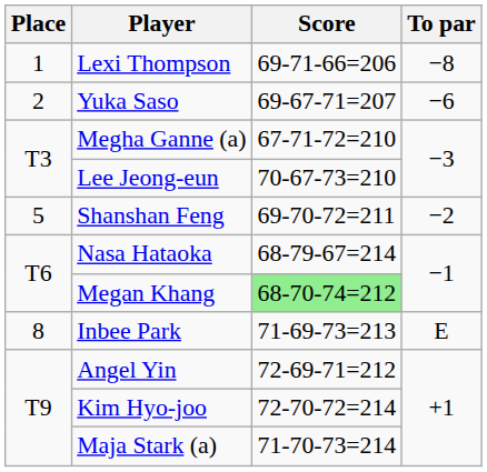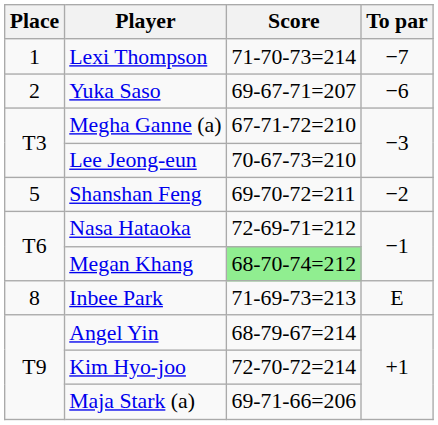 <table class="wikitable">
 <tr>
 <th>Place</th>
 <th>Player</th>
 <th>Score</th>
 <th>To par</th>
 </tr>
 <tr>
 <td align=center>1</td>
 <td> <a href='#'>Lexi Thompson</a></td>
-<td>69-71-66=206</td>
-<td align=center>−8</td>
+<td>71-70-73=214</td>
+<td align=center>−7</td>
 </tr>
 <tr>
 <td align=center>2</td>
 <td> <a href='#'>Yuka Saso</a></td>
 <td>69-67-71=207</td>
 <td align=center>−6</td>
 </tr>
 <tr>
 <td align=center rowspan=2>T3</td>
 <td> <a href='#'>Megha Ganne</a> (a)</td>
 <td align=center>67-71-72=210</td>
 <td align=center rowspan=2>−3</td>
 </tr>
 <tr>
 <td> <a href='#'>Lee Jeong-eun</a></td>
 <td align=center>70-67-73=210</td>
 </tr>
 <tr>
 <td align=center>5</td>
 <td> <a href='#'>Shanshan Feng</a></td>
 <td>69-70-72=211</td>
 <td align=center>−2</td>
 </tr>
 <tr>
 <td align=center rowspan=2>T6</td>
 <td> <a href='#'>Nasa Hataoka</a></td>
-<td>68-79-67=214</td>
+<td>72-69-71=212</td>
 <td align=center rowspan=2>−1</td>
 </tr>
 <tr>
 <td> <a href='#'>Megan Khang</a></td>
 <td style="background: lightgreen;">68-70-74=212</td>
 </tr>
 <tr>
 <td align=center>8</td>
 <td> <a href='#'>Inbee Park</a></td>
 <td>71-69-73=213</td>
 <td align=center>E</td>
 </tr>
 <tr>
 <td align=center rowspan=3>T9</td>
 <td> <a href='#'>Angel Yin</a></td>
-<td>72-69-71=212</td>
+<td>68-79-67=214</td>
 <td align=center rowspan=3>+1</td>
 </tr>
 <tr>
 <td> <a href='#'>Kim Hyo-joo</a></td>
 <td>72-70-72=214</td>
 </tr>
 <tr>
 <td> <a href='#'>Maja Stark</a> (a)</td>
-<td>71-70-73=214</td>
+<td>69-71-66=206</td>
 </tr>
 </table>
